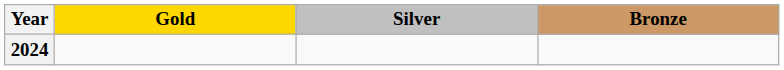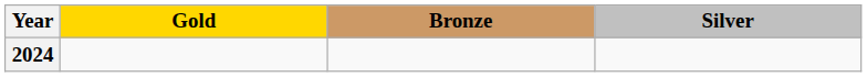 <table class="wikitable"  style="font-size:100%;" border=1 cellpadding=2 cellspacing=0>
 <tr>
 <th width=6% align="center" colspan=1>Year</th>
 <td width=29% align="center"  bgcolor="gold"><strong>Gold</strong></td>
+<td width=29% align="center"  bgcolor="#CC9966"><strong>Bronze</strong></td>
 <td width=29% align="center"  bgcolor="silver"><strong>Silver</strong></td>
-<td width=29% align="center"  bgcolor="#CC9966"><strong>Bronze</strong></td>
 </tr>
 <tr>
 <th>2024</th>
 <td></td>
 <td></td>
 <td></td>
 </tr>
 </table>
